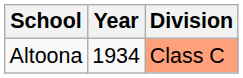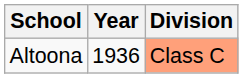 <table class="wikitable">
 <tr>
 <th>School</th>
 <th>Year</th>
 <th>Division</th>
 </tr>
 <tr>
 <td>Altoona</td>
-<td>1934</td>
+<td>1936</td>
 <td style="background: lightsalmon;">Class C</td>
 </tr>
 </table>
